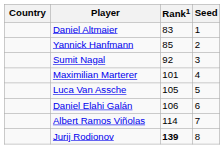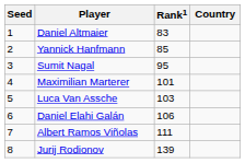 <table class="sortable wikitable">
 <tr>
-<th width="70">Country</th>
+<th>Seed</th>
 <th width="175">Player</th>
 <th>Rank<sup>1</sup></th>
-<th>Seed</th>
+<th width="70">Country</th>
 </tr>
 <tr>
-<td></td>
+<td>1</td>
 <td><a href='#'>Daniel Altmaier</a></td>
 <td>83</td>
-<td>1</td>
+<td></td>
 </tr>
 <tr>
-<td></td>
+<td>2</td>
 <td><a href='#'>Yannick Hanfmann</a></td>
 <td>85</td>
-<td>2</td>
+<td></td>
 </tr>
 <tr>
+<td>3</td>
+<td><a href='#'>Sumit Nagal</a></td>
+<td>95</td>
 <td></td>
-<td><a href='#'>Sumit Nagal</a></td>
-<td>92</td>
-<td>3</td>
 </tr>
 <tr>
-<td></td>
+<td>4</td>
 <td><a href='#'>Maximilian Marterer</a></td>
 <td>101</td>
-<td>4</td>
+<td></td>
 </tr>
 <tr>
+<td>5</td>
+<td><a href='#'>Luca Van Assche</a></td>
+<td>103</td>
 <td></td>
-<td><a href='#'>Luca Van Assche</a></td>
-<td>105</td>
-<td>5</td>
 </tr>
 <tr>
-<td></td>
+<td>6</td>
 <td><a href='#'>Daniel Elahi Galán</a></td>
 <td>106</td>
-<td>6</td>
+<td></td>
 </tr>
 <tr>
+<td>7</td>
+<td><a href='#'>Albert Ramos Viñolas</a></td>
+<td>111</td>
 <td></td>
-<td><a href='#'>Albert Ramos Viñolas</a></td>
-<td>114</td>
-<td>7</td>
 </tr>
 <tr>
+<td>8</td>
+<td><a href='#'>Jurij Rodionov</a></td>
+<td>139</td>
 <td></td>
-<td><a href='#'>Jurij Rodionov</a></td>
-<td><strong>139</strong></td>
-<td>8</td>
 </tr>
 </table>
